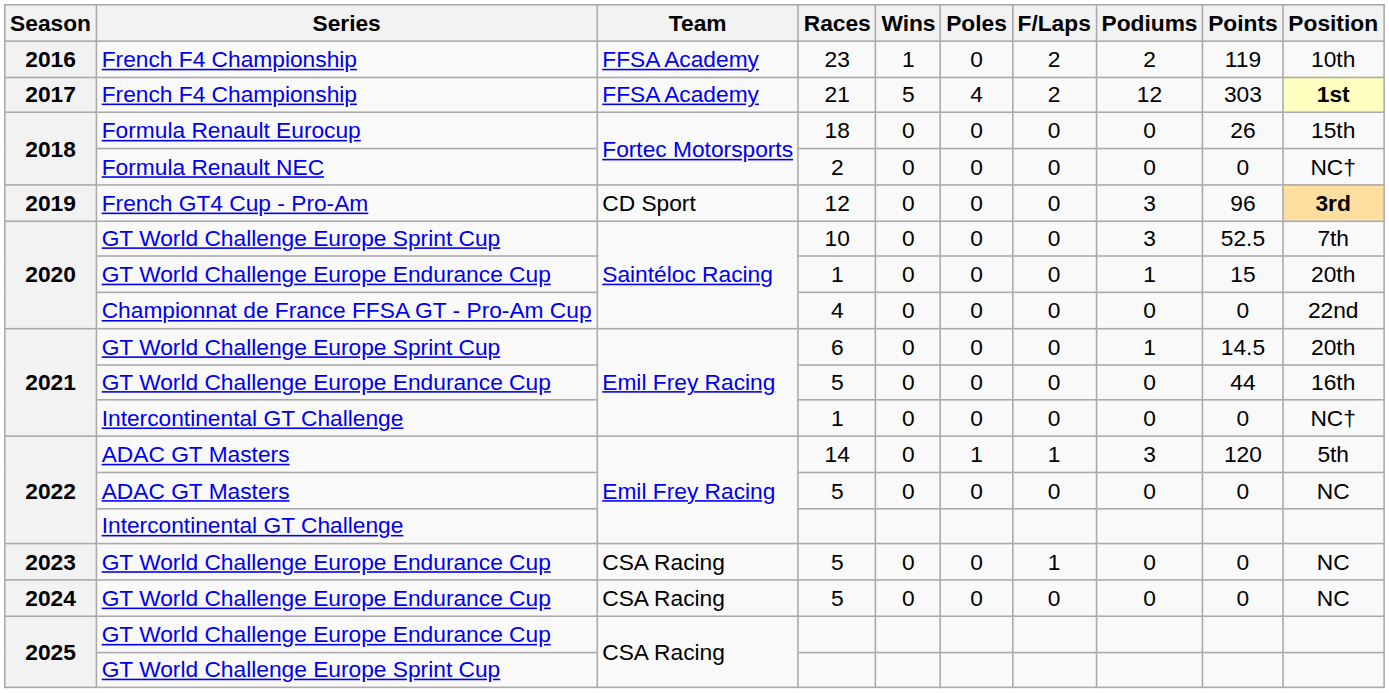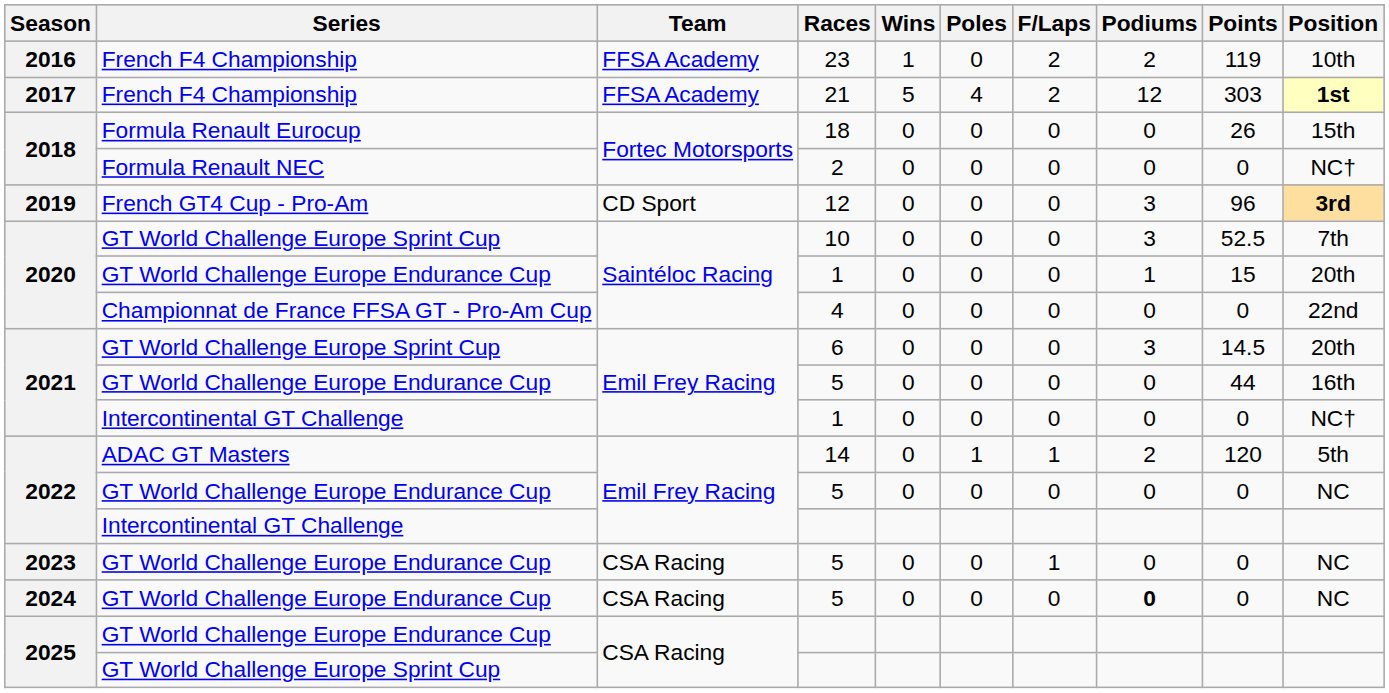 <table class="wikitable" style="font-size: 90%; text-align:center">
 <tr>
 <th>Season</th>
 <th>Series</th>
 <th>Team</th>
 <th>Races</th>
 <th>Wins</th>
 <th>Poles</th>
 <th>F/Laps</th>
 <th>Podiums</th>
 <th>Points</th>
 <th>Position</th>
 </tr>
 <tr>
 <th>2016</th>
 <td align=left><a href='#'>French F4 Championship</a></td>
 <td align=left><a href='#'>FFSA Academy</a></td>
 <td>23</td>
 <td>1</td>
 <td>0</td>
 <td>2</td>
 <td>2</td>
 <td>119</td>
 <td>10th</td>
 </tr>
 <tr>
 <th>2017</th>
 <td align=left><a href='#'>French F4 Championship</a></td>
 <td align=left><a href='#'>FFSA Academy</a></td>
 <td>21</td>
 <td>5</td>
 <td>4</td>
 <td>2</td>
 <td>12</td>
 <td>303</td>
 <td style="background:#FFFFBF"><strong>1st</strong></td>
 </tr>
 <tr>
 <th rowspan=2>2018</th>
 <td align=left><a href='#'>Formula Renault Eurocup</a></td>
 <td rowspan=2 align=left><a href='#'>Fortec Motorsports</a></td>
 <td>18</td>
 <td>0</td>
 <td>0</td>
 <td>0</td>
 <td>0</td>
 <td>26</td>
 <td>15th</td>
 </tr>
 <tr>
 <td align=left><a href='#'>Formula Renault NEC</a></td>
 <td>2</td>
 <td>0</td>
 <td>0</td>
 <td>0</td>
 <td>0</td>
 <td>0</td>
 <td>NC†</td>
 </tr>
 <tr>
 <th>2019</th>
 <td align=left><a href='#'>French GT4 Cup - Pro-Am</a></td>
 <td align=left>CD Sport</td>
 <td>12</td>
 <td>0</td>
 <td>0</td>
 <td>0</td>
 <td>3</td>
 <td>96</td>
 <td style="background:#FFDF9F"><strong>3rd</strong></td>
 </tr>
 <tr>
 <th rowspan=3>2020</th>
 <td align=left><a href='#'>GT World Challenge Europe Sprint Cup</a></td>
 <td rowspan=3 align=left><a href='#'>Saintéloc Racing</a></td>
 <td>10</td>
 <td>0</td>
 <td>0</td>
 <td>0</td>
 <td>3</td>
 <td>52.5</td>
 <td>7th</td>
 </tr>
 <tr>
 <td align=left><a href='#'>GT World Challenge Europe Endurance Cup</a></td>
 <td>1</td>
 <td>0</td>
 <td>0</td>
 <td>0</td>
 <td>1</td>
 <td>15</td>
 <td>20th</td>
 </tr>
 <tr>
 <td align=left><a href='#'>Championnat de France FFSA GT - Pro-Am Cup</a></td>
 <td>4</td>
 <td>0</td>
 <td>0</td>
 <td>0</td>
 <td>0</td>
 <td>0</td>
 <td>22nd</td>
 </tr>
 <tr>
 <th rowspan=3>2021</th>
 <td align=left><a href='#'>GT World Challenge Europe Sprint Cup</a></td>
 <td rowspan=3 align=left><a href='#'>Emil Frey Racing</a></td>
 <td>6</td>
 <td>0</td>
 <td>0</td>
 <td>0</td>
-<td>1</td>
+<td>3</td>
 <td>14.5</td>
 <td>20th</td>
 </tr>
 <tr>
 <td align=left><a href='#'>GT World Challenge Europe Endurance Cup</a></td>
 <td>5</td>
 <td>0</td>
 <td>0</td>
 <td>0</td>
 <td>0</td>
 <td>44</td>
 <td>16th</td>
 </tr>
 <tr>
 <td align=left><a href='#'>Intercontinental GT Challenge</a></td>
 <td>1</td>
 <td>0</td>
 <td>0</td>
 <td>0</td>
 <td>0</td>
 <td>0</td>
 <td>NC†</td>
 </tr>
 <tr>
 <th rowspan="3">2022</th>
 <td align=left><a href='#'>ADAC GT Masters</a></td>
 <td rowspan="3" align="left"><a href='#'>Emil Frey Racing</a></td>
 <td>14</td>
 <td>0</td>
 <td>1</td>
 <td>1</td>
-<td>3</td>
+<td>2</td>
 <td>120</td>
 <td>5th</td>
 </tr>
 <tr>
-<td align=left><a href='#'>ADAC GT Masters</a></td>
+<td align=left><a href='#'>GT World Challenge Europe Endurance Cup</a></td>
 <td>5</td>
 <td>0</td>
 <td>0</td>
 <td>0</td>
 <td>0</td>
 <td>0</td>
 <td>NC</td>
 </tr>
 <tr>
 <td align=left><a href='#'>Intercontinental GT Challenge</a></td>
 <td></td>
 <td></td>
 <td></td>
 <td></td>
 <td></td>
 <td></td>
 <td></td>
 </tr>
 <tr>
 <th>2023</th>
 <td align=left><a href='#'>GT World Challenge Europe Endurance Cup</a></td>
 <td align=left>CSA Racing</td>
 <td>5</td>
 <td>0</td>
 <td>0</td>
 <td>1</td>
 <td>0</td>
 <td>0</td>
 <td>NC</td>
 </tr>
 <tr>
 <th>2024</th>
 <td align=left><a href='#'>GT World Challenge Europe Endurance Cup</a></td>
 <td align=left>CSA Racing</td>
 <td>5</td>
 <td>0</td>
 <td>0</td>
 <td>0</td>
-<td>0</td>
+<td><strong>0</strong></td>
 <td>0</td>
 <td>NC</td>
 </tr>
 <tr>
 <th rowspan="2">2025</th>
 <td align=left><a href='#'>GT World Challenge Europe Endurance Cup</a></td>
 <td rowspan="2" align="left">CSA Racing</td>
 <td></td>
 <td></td>
 <td></td>
 <td></td>
 <td></td>
 <td></td>
 <td></td>
 </tr>
 <tr>
 <td align=left><a href='#'>GT World Challenge Europe Sprint Cup</a></td>
 <td></td>
 <td></td>
 <td></td>
 <td></td>
 <td></td>
 <td></td>
 <td></td>
 </tr>
 </table>
